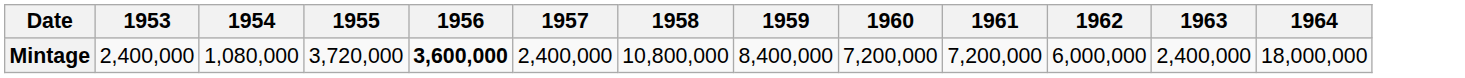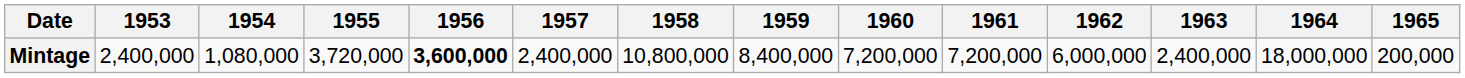 <table class="wikitable" style="text-align:center">
 <tr>
 <th>Date</th>
 <th>1953</th>
 <th>1954</th>
 <th>1955</th>
 <th>1956</th>
 <th>1957</th>
 <th>1958</th>
 <th>1959</th>
 <th>1960</th>
 <th>1961</th>
 <th>1962</th>
 <th>1963</th>
 <th>1964</th>
+<th>1965</th>
 </tr>
 <tr>
 <th>Mintage</th>
 <td>2,400,000</td>
 <td>1,080,000</td>
 <td>3,720,000</td>
 <td><strong>3,600,000</strong></td>
 <td>2,400,000</td>
 <td>10,800,000</td>
 <td>8,400,000</td>
 <td>7,200,000</td>
 <td>7,200,000</td>
 <td>6,000,000</td>
 <td>2,400,000</td>
 <td>18,000,000</td>
+<td>200,000</td>
 </tr>
 </table>
